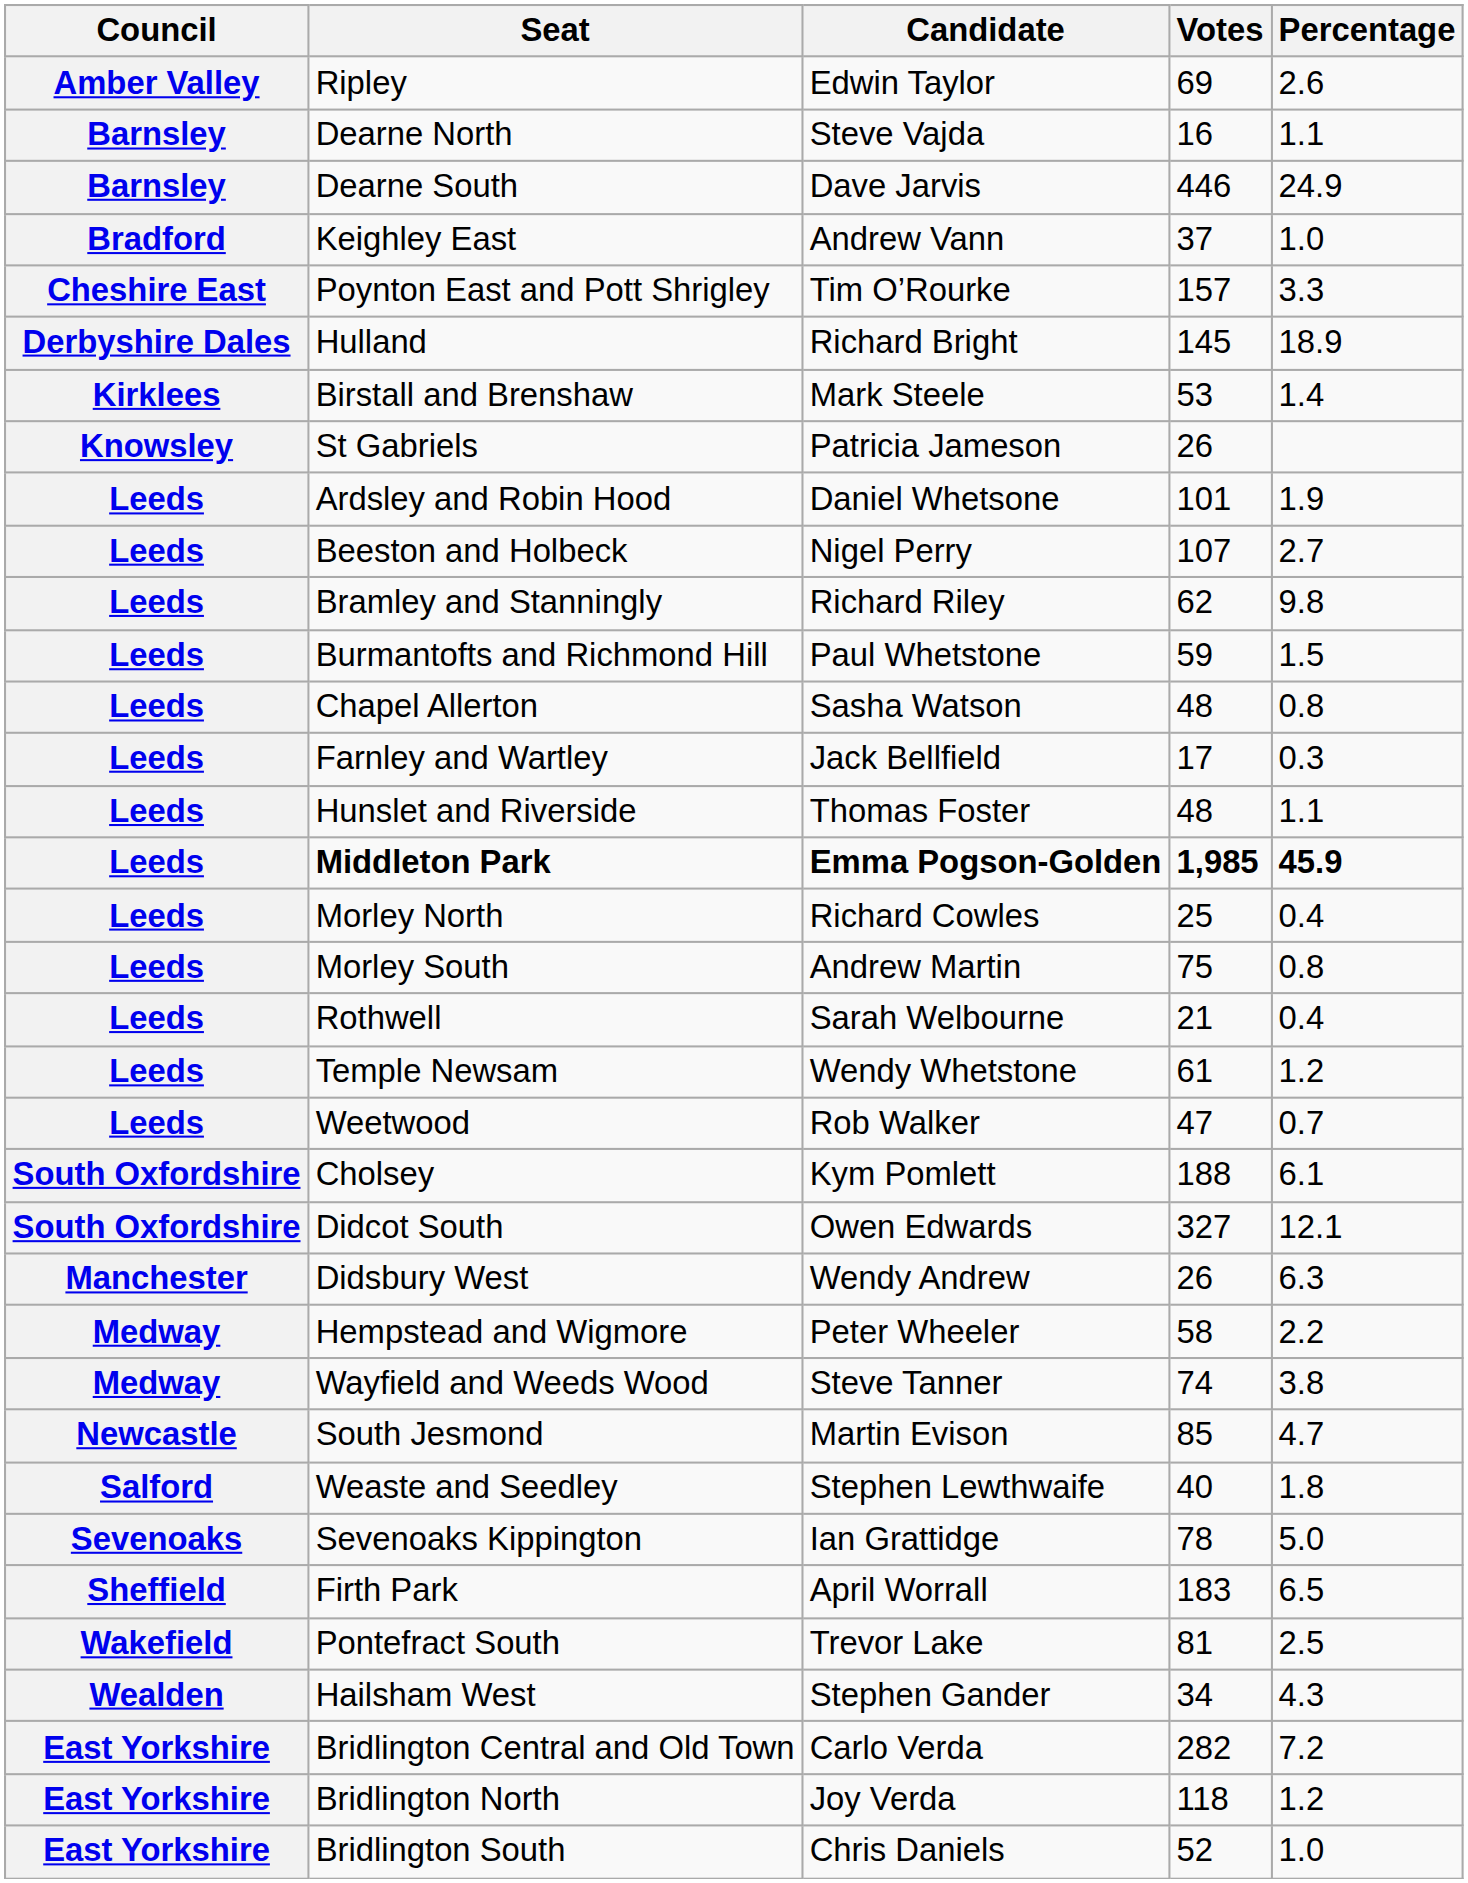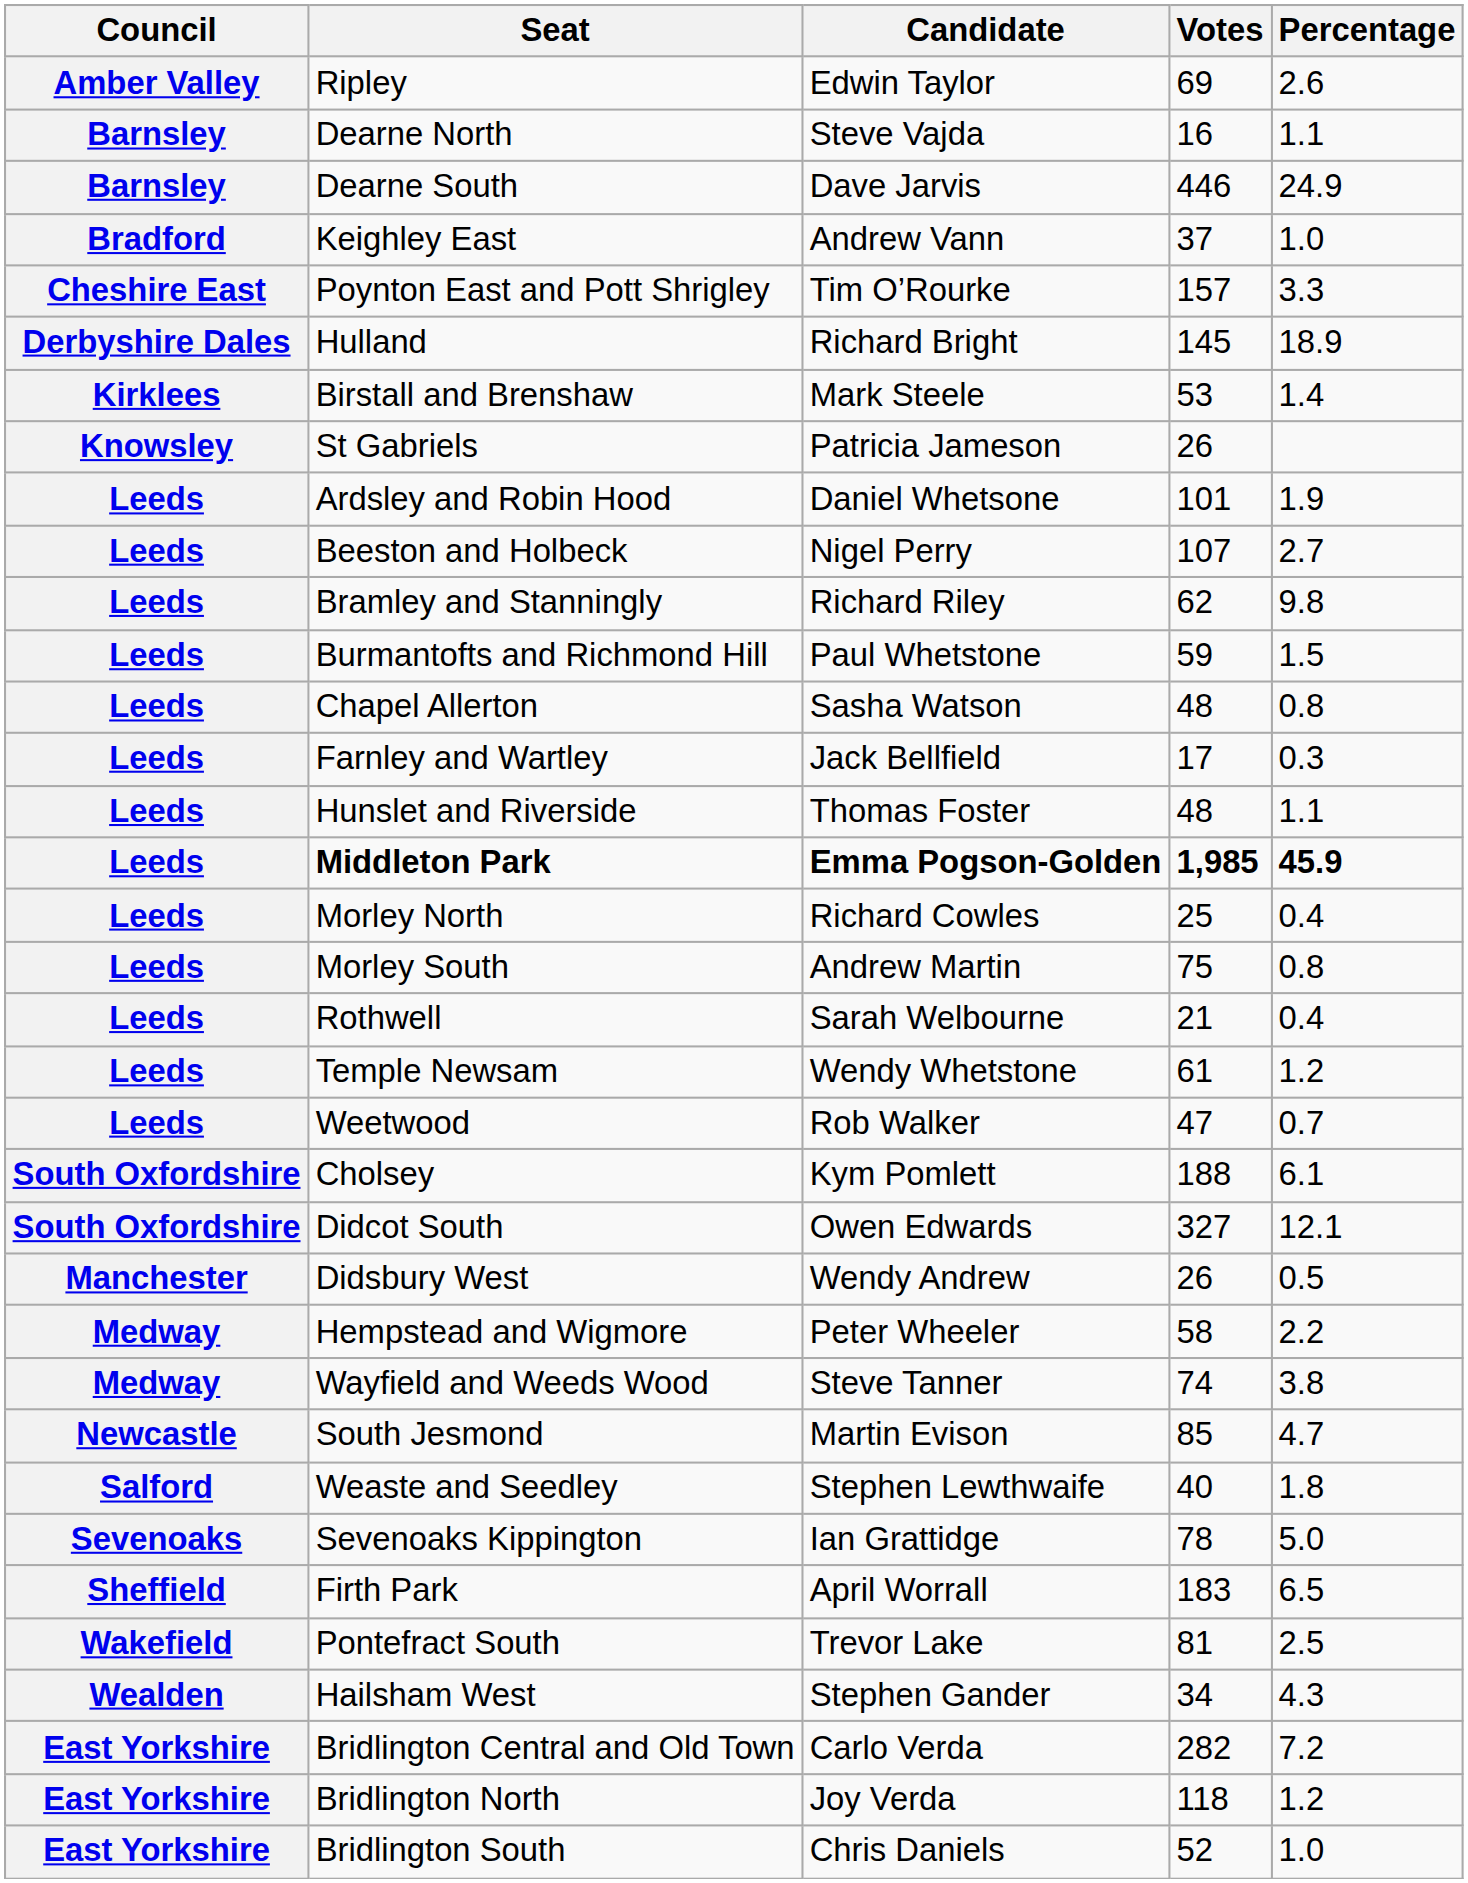 <table class="wikitable sortable">
 <tr>
 <th>Council</th>
 <th>Seat</th>
 <th>Candidate</th>
 <th>Votes</th>
 <th>Percentage</th>
 </tr>
 <tr>
 <th><a href='#'>Amber Valley</a></th>
 <td>Ripley</td>
 <td>Edwin Taylor</td>
 <td>69</td>
 <td>2.6</td>
 </tr>
 <tr>
 <th><a href='#'>Barnsley</a></th>
 <td>Dearne North</td>
 <td>Steve Vajda</td>
 <td>16</td>
 <td>1.1</td>
 </tr>
 <tr>
 <th><a href='#'>Barnsley</a></th>
 <td>Dearne South</td>
 <td>Dave Jarvis</td>
 <td>446</td>
 <td>24.9</td>
 </tr>
 <tr>
 <th><a href='#'>Bradford</a></th>
 <td>Keighley East</td>
 <td>Andrew Vann</td>
 <td>37</td>
 <td>1.0</td>
 </tr>
 <tr>
 <th><a href='#'>Cheshire East</a></th>
 <td>Poynton East and Pott Shrigley</td>
 <td>Tim O’Rourke</td>
 <td>157</td>
 <td>3.3</td>
 </tr>
 <tr>
 <th><a href='#'>Derbyshire Dales</a></th>
 <td>Hulland</td>
 <td>Richard Bright</td>
 <td>145</td>
 <td>18.9</td>
 </tr>
 <tr>
 <th><a href='#'>Kirklees</a></th>
 <td>Birstall and Brenshaw</td>
 <td>Mark Steele</td>
 <td>53</td>
 <td>1.4</td>
 </tr>
 <tr>
 <th><a href='#'>Knowsley</a></th>
 <td>St Gabriels</td>
 <td>Patricia Jameson</td>
 <td>26</td>
 <td></td>
 </tr>
 <tr>
 <th><a href='#'>Leeds</a></th>
 <td>Ardsley and Robin Hood</td>
 <td>Daniel Whetsone</td>
 <td>101</td>
 <td>1.9</td>
 </tr>
 <tr>
 <th><a href='#'>Leeds</a></th>
 <td>Beeston and Holbeck</td>
 <td>Nigel Perry</td>
 <td>107</td>
 <td>2.7</td>
 </tr>
 <tr>
 <th><a href='#'>Leeds</a></th>
 <td>Bramley and Stanningly</td>
 <td>Richard Riley</td>
 <td>62</td>
 <td>9.8</td>
 </tr>
 <tr>
 <th><a href='#'>Leeds</a></th>
 <td>Burmantofts and Richmond Hill</td>
 <td>Paul Whetstone</td>
 <td>59</td>
 <td>1.5</td>
 </tr>
 <tr>
 <th><a href='#'>Leeds</a></th>
 <td>Chapel Allerton</td>
 <td>Sasha Watson</td>
 <td>48</td>
 <td>0.8</td>
 </tr>
 <tr>
 <th><a href='#'>Leeds</a></th>
 <td>Farnley and Wartley</td>
 <td>Jack Bellfield</td>
 <td>17</td>
 <td>0.3</td>
 </tr>
 <tr>
 <th><a href='#'>Leeds</a></th>
 <td>Hunslet and Riverside</td>
 <td>Thomas Foster</td>
 <td>48</td>
 <td>1.1</td>
 </tr>
 <tr>
 <th><a href='#'>Leeds</a></th>
 <td><strong>Middleton Park</strong></td>
 <td><strong>Emma Pogson-Golden</strong></td>
 <td><strong>1,985</strong></td>
 <td><strong>45.9</strong></td>
 </tr>
 <tr>
 <th><a href='#'>Leeds</a></th>
 <td>Morley North</td>
 <td>Richard Cowles</td>
 <td>25</td>
 <td>0.4</td>
 </tr>
 <tr>
 <th><a href='#'>Leeds</a></th>
 <td>Morley South</td>
 <td>Andrew Martin</td>
 <td>75</td>
 <td>0.8</td>
 </tr>
 <tr>
 <th><a href='#'>Leeds</a></th>
 <td>Rothwell</td>
 <td>Sarah Welbourne</td>
 <td>21</td>
 <td>0.4</td>
 </tr>
 <tr>
 <th><a href='#'>Leeds</a></th>
 <td>Temple Newsam</td>
 <td>Wendy Whetstone</td>
 <td>61</td>
 <td>1.2</td>
 </tr>
 <tr>
 <th><a href='#'>Leeds</a></th>
 <td>Weetwood</td>
 <td>Rob Walker</td>
 <td>47</td>
 <td>0.7</td>
 </tr>
 <tr>
 <th><a href='#'>South Oxfordshire</a></th>
 <td>Cholsey</td>
 <td>Kym Pomlett</td>
 <td>188</td>
 <td>6.1</td>
 </tr>
 <tr>
 <th><a href='#'>South Oxfordshire</a></th>
 <td>Didcot South</td>
 <td>Owen Edwards</td>
 <td>327</td>
 <td>12.1</td>
 </tr>
 <tr>
 <th><a href='#'>Manchester</a></th>
 <td>Didsbury West</td>
 <td>Wendy Andrew</td>
 <td>26</td>
-<td>6.3</td>
+<td>0.5</td>
 </tr>
 <tr>
 <th><a href='#'>Medway</a></th>
 <td>Hempstead and Wigmore</td>
 <td>Peter Wheeler</td>
 <td>58</td>
 <td>2.2</td>
 </tr>
 <tr>
 <th><a href='#'>Medway</a></th>
 <td>Wayfield and Weeds Wood</td>
 <td>Steve Tanner</td>
 <td>74</td>
 <td>3.8</td>
 </tr>
 <tr>
 <th><a href='#'>Newcastle</a></th>
 <td>South Jesmond</td>
 <td>Martin Evison</td>
 <td>85</td>
 <td>4.7</td>
 </tr>
 <tr>
 <th><a href='#'>Salford</a></th>
 <td>Weaste and Seedley</td>
 <td>Stephen Lewthwaife</td>
 <td>40</td>
 <td>1.8</td>
 </tr>
 <tr>
 <th><a href='#'>Sevenoaks</a></th>
 <td>Sevenoaks Kippington</td>
 <td>Ian Grattidge</td>
 <td>78</td>
 <td>5.0</td>
 </tr>
 <tr>
 <th><a href='#'>Sheffield</a></th>
 <td>Firth Park</td>
 <td>April Worrall</td>
 <td>183</td>
 <td>6.5</td>
 </tr>
 <tr>
 <th><a href='#'>Wakefield</a></th>
 <td>Pontefract South</td>
 <td>Trevor Lake</td>
 <td>81</td>
 <td>2.5</td>
 </tr>
 <tr>
 <th><a href='#'>Wealden</a></th>
 <td>Hailsham West</td>
 <td>Stephen Gander</td>
 <td>34</td>
 <td>4.3</td>
 </tr>
 <tr>
 <th><a href='#'>East Yorkshire</a></th>
 <td>Bridlington Central and Old Town</td>
 <td>Carlo Verda</td>
 <td>282</td>
 <td>7.2</td>
 </tr>
 <tr>
 <th><a href='#'>East Yorkshire</a></th>
 <td>Bridlington North</td>
 <td>Joy Verda</td>
 <td>118</td>
 <td>1.2</td>
 </tr>
 <tr>
 <th><a href='#'>East Yorkshire</a></th>
 <td>Bridlington South</td>
 <td>Chris Daniels</td>
 <td>52</td>
 <td>1.0</td>
 </tr>
 </table>
